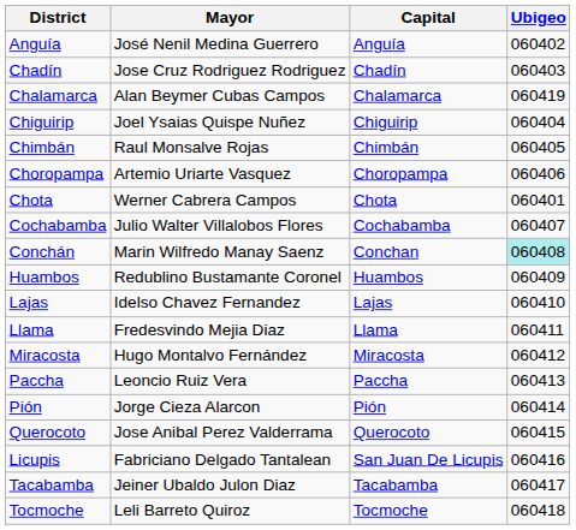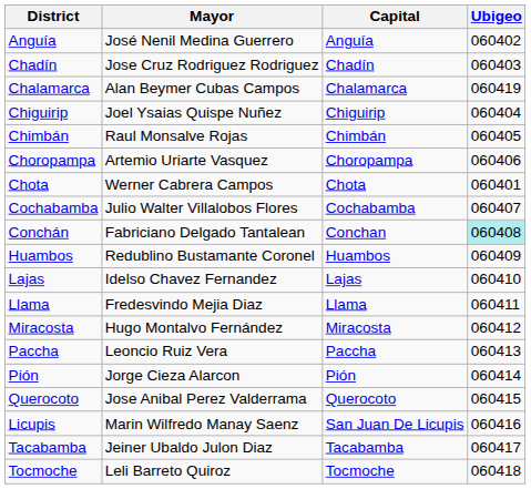 <table class="wikitable">
 <tr>
 <th>District</th>
 <th>Mayor</th>
 <th>Capital</th>
 <th><a href='#'>Ubigeo</a></th>
 </tr>
 <tr>
 <td><a href='#'>Anguía</a></td>
 <td>José Nenil Medina Guerrero</td>
 <td><a href='#'>Anguía</a></td>
 <td>060402</td>
 </tr>
 <tr>
 <td><a href='#'>Chadín</a></td>
 <td>Jose Cruz Rodriguez Rodriguez</td>
 <td><a href='#'>Chadín</a></td>
 <td>060403</td>
 </tr>
 <tr>
 <td><a href='#'>Chalamarca</a></td>
 <td>Alan Beymer Cubas Campos</td>
 <td><a href='#'>Chalamarca</a></td>
 <td>060419</td>
 </tr>
 <tr>
 <td><a href='#'>Chiguirip</a></td>
 <td>Joel Ysaias Quispe Nuñez</td>
 <td><a href='#'>Chiguirip</a></td>
 <td>060404</td>
 </tr>
 <tr>
 <td><a href='#'>Chimbán</a></td>
 <td>Raul Monsalve Rojas</td>
 <td><a href='#'>Chimbán</a></td>
 <td>060405</td>
 </tr>
 <tr>
 <td><a href='#'>Choropampa</a></td>
 <td>Artemio Uriarte Vasquez</td>
 <td><a href='#'>Choropampa</a></td>
 <td>060406</td>
 </tr>
 <tr>
 <td><a href='#'>Chota</a></td>
 <td>Werner Cabrera Campos</td>
 <td><a href='#'>Chota</a></td>
 <td>060401</td>
 </tr>
 <tr>
 <td><a href='#'>Cochabamba</a></td>
 <td>Julio Walter Villalobos Flores</td>
 <td><a href='#'>Cochabamba</a></td>
 <td>060407</td>
 </tr>
 <tr>
 <td><a href='#'>Conchán</a></td>
-<td>Marin Wilfredo Manay Saenz</td>
+<td>Fabriciano Delgado Tantalean</td>
 <td><a href='#'>Conchan</a></td>
 <td style="background: paleturquoise;">060408</td>
 </tr>
 <tr>
 <td><a href='#'>Huambos</a></td>
 <td>Redublino Bustamante Coronel</td>
 <td><a href='#'>Huambos</a></td>
 <td>060409</td>
 </tr>
 <tr>
 <td><a href='#'>Lajas</a></td>
 <td>Idelso Chavez Fernandez</td>
 <td><a href='#'>Lajas</a></td>
 <td>060410</td>
 </tr>
 <tr>
 <td><a href='#'>Llama</a></td>
 <td>Fredesvindo Mejia Diaz</td>
 <td><a href='#'>Llama</a></td>
 <td>060411</td>
 </tr>
 <tr>
 <td><a href='#'>Miracosta</a></td>
 <td>Hugo Montalvo Fernández</td>
 <td><a href='#'>Miracosta</a></td>
 <td>060412</td>
 </tr>
 <tr>
 <td><a href='#'>Paccha</a></td>
 <td>Leoncio Ruiz Vera</td>
 <td><a href='#'>Paccha</a></td>
 <td>060413</td>
 </tr>
 <tr>
 <td><a href='#'>Pión</a></td>
 <td>Jorge Cieza Alarcon</td>
 <td><a href='#'>Pión</a></td>
 <td>060414</td>
 </tr>
 <tr>
 <td><a href='#'>Querocoto</a></td>
 <td>Jose Anibal Perez Valderrama</td>
 <td><a href='#'>Querocoto</a></td>
 <td>060415</td>
 </tr>
 <tr>
 <td><a href='#'>Licupis</a></td>
-<td>Fabriciano Delgado Tantalean</td>
+<td>Marin Wilfredo Manay Saenz</td>
 <td><a href='#'>San Juan De Licupis</a></td>
 <td>060416</td>
 </tr>
 <tr>
 <td><a href='#'>Tacabamba</a></td>
 <td>Jeiner Ubaldo Julon Diaz</td>
 <td><a href='#'>Tacabamba</a></td>
 <td>060417</td>
 </tr>
 <tr>
 <td><a href='#'>Tocmoche</a></td>
 <td>Leli Barreto Quiroz</td>
 <td><a href='#'>Tocmoche</a></td>
 <td>060418</td>
 </tr>
 </table>
